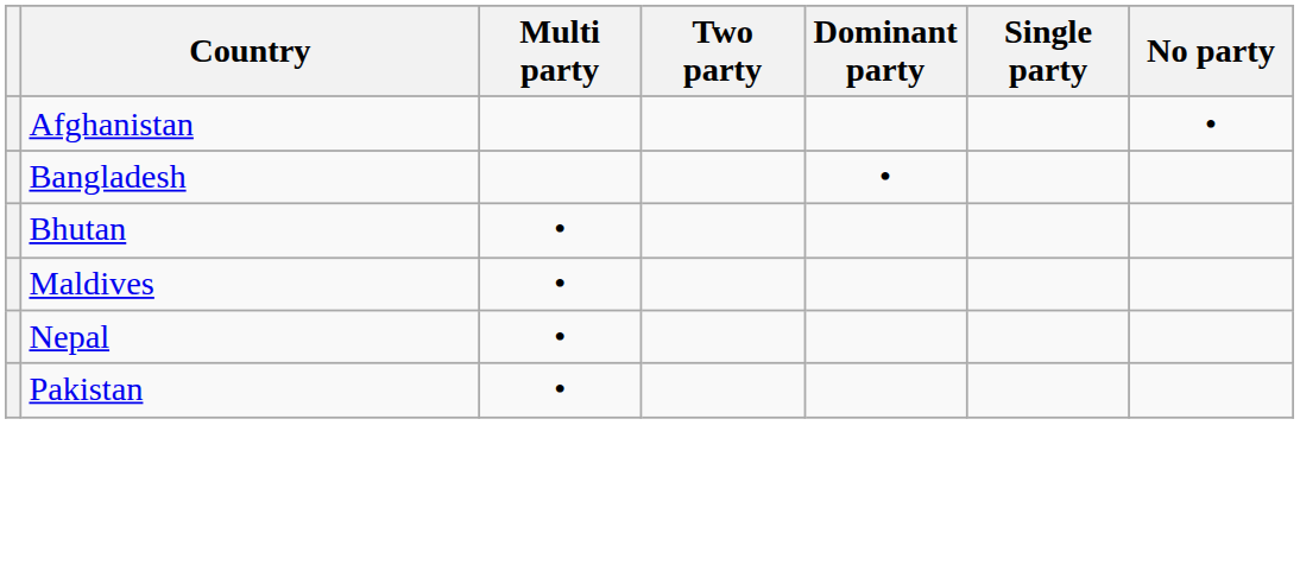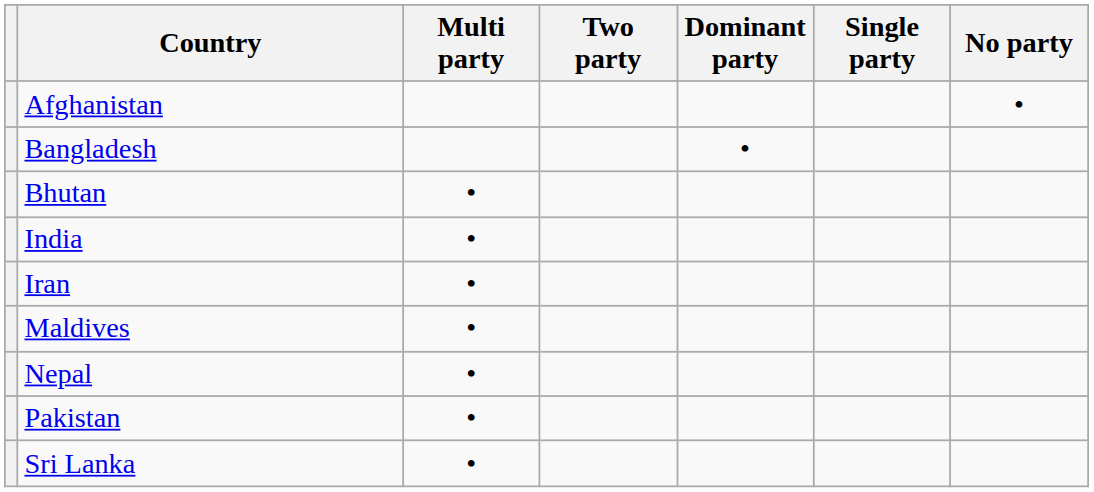 <table class="wikitable" style="text-align:center">
 <tr>
 <th></th>
 <th width="210">Country</th>
 <th width="70">Multi party</th>
 <th width="70">Two party</th>
 <th width="70">Dominant party</th>
 <th width="70">Single party</th>
 <th width="70">No party</th>
 </tr>
 <tr>
 <th></th>
 <td style="text-align:left"><a href='#'>Afghanistan</a></td>
 <td></td>
 <td></td>
 <td></td>
 <td></td>
 <td>•</td>
 </tr>
 <tr>
 <th></th>
 <td style="text-align:left"><a href='#'>Bangladesh</a></td>
 <td></td>
 <td></td>
 <td>•</td>
 <td></td>
 <td></td>
 </tr>
 <tr>
 <th></th>
 <td style="text-align:left"><a href='#'>Bhutan</a></td>
 <td>•</td>
 <td></td>
 <td></td>
 <td></td>
 <td></td>
 </tr>
 <tr>
 <th></th>
+<td style="text-align:left"><a href='#'>India</a></td>
+<td>•</td>
+<td></td>
+<td></td>
+<td></td>
+<td></td>
+</tr>
+<tr>
+<th></th>
+<td style="text-align:left"><a href='#'>Iran</a></td>
+<td>•</td>
+<td></td>
+<td></td>
+<td></td>
+<td></td>
+</tr>
+<tr>
+<th></th>
 <td style="text-align:left"><a href='#'>Maldives</a></td>
 <td>•</td>
 <td></td>
 <td></td>
 <td></td>
 <td></td>
 </tr>
 <tr>
 <th></th>
 <td style="text-align:left"><a href='#'>Nepal</a></td>
 <td>•</td>
 <td></td>
 <td></td>
 <td></td>
 <td></td>
 </tr>
 <tr>
 <th></th>
 <td style="text-align:left"><a href='#'>Pakistan</a></td>
 <td>•</td>
 <td></td>
 <td></td>
 <td></td>
 <td></td>
 </tr>
+<tr>
+<th></th>
+<td style="text-align:left"><a href='#'>Sri Lanka</a></td>
+<td>•</td>
+<td></td>
+<td></td>
+<td></td>
+<td></td>
+</tr>
 </table>
